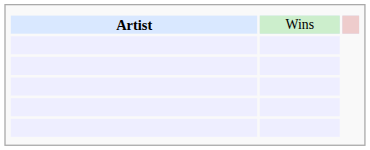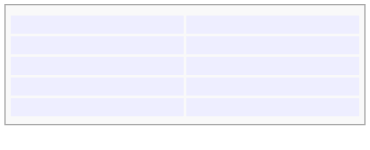 <table class="infobox" style="width: 25em; text-align: center; font-size: 70%; vertical-align: middle;">
 <tr>
 <td colspan="3" style="text-align:center;"></td>
-</tr>
-<tr style="background:#d9e8ff; text-align:center;">
-<th style="vertical-align: middle;">Artist</th>
-<td style="background:#cec; font-size:8pt; width:60px;">Wins</td>
-<td style="background:#ecc; font-size:8pt;"></td>
 </tr>
 <tr style="background:#eef;">
 <td style="text-align:center;"><br></td>
 <td></td>
 </tr>
 <tr style="background:#eef;">
 <td style="text-align:center;"><br></td>
 <td></td>
 </tr>
 <tr style="background:#eef;">
 <td style="text-align:center;"><br></td>
 <td></td>
 </tr>
 <tr style="background:#eef;">
 <td style="text-align:center;"><br></td>
 <td></td>
 </tr>
 <tr style="background:#eef;">
 <td style="text-align:center;"><br></td>
 <td></td>
 </tr>
 <tr>
 </tr>
 </table>
